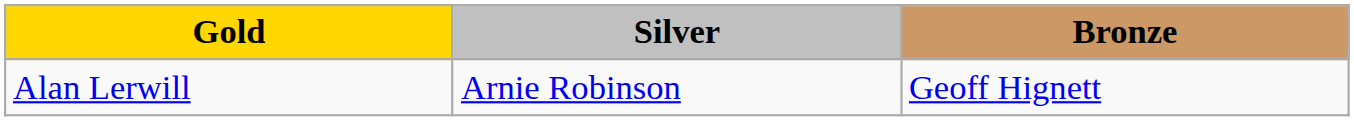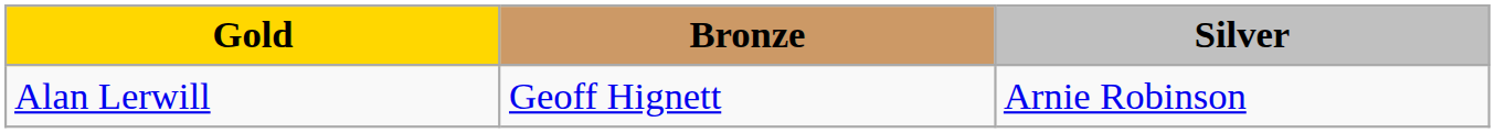 <table class="wikitable" style="text-align:left">
 <tr align="center">
 <td width=200 bgcolor=gold><strong>Gold</strong></td>
+<td width=200 bgcolor=CC9966><strong>Bronze</strong></td>
 <td width=200 bgcolor=silver><strong>Silver</strong></td>
-<td width=200 bgcolor=CC9966><strong>Bronze</strong></td>
 </tr>
 <tr>
 <td><a href='#'>Alan Lerwill</a><br><em></em></td>
+<td><a href='#'>Geoff Hignett</a><br><em></em></td>
 <td><a href='#'>Arnie Robinson</a><br><em></em></td>
-<td><a href='#'>Geoff Hignett</a><br><em></em></td>
 </tr>
 </table>
